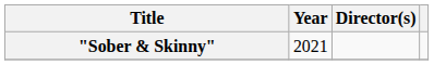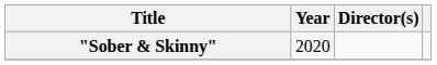 <table class="wikitable plainrowheaders" style="text-align:center;">
 <tr>
 <th scope="col" style="width:16em;">Title</th>
 <th scope="col">Year</th>
 <th scope="col">Director(s)</th>
 <th></th>
 </tr>
 <tr>
 <th scope="row">"Sober & Skinny"</th>
-<td>2021</td>
+<td>2020</td>
 <td></td>
 <td></td>
 </tr>
 <tr>
 </tr>
 </table>
